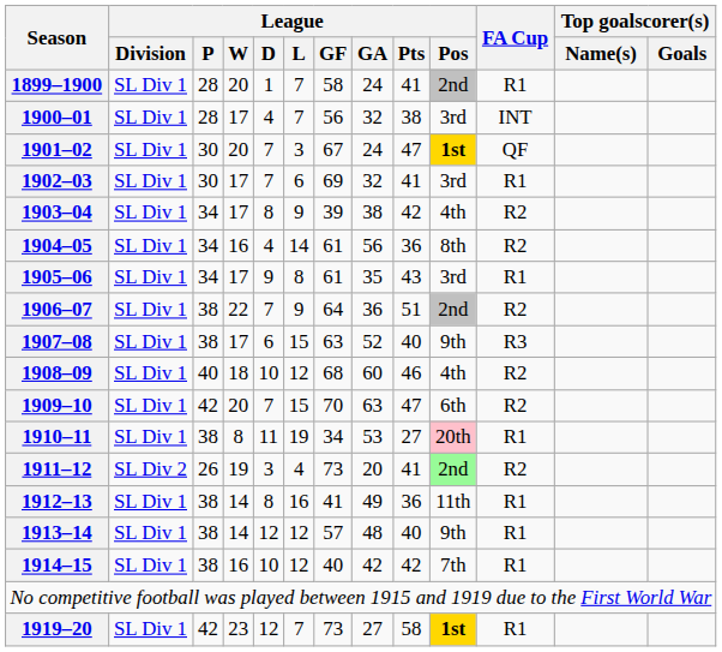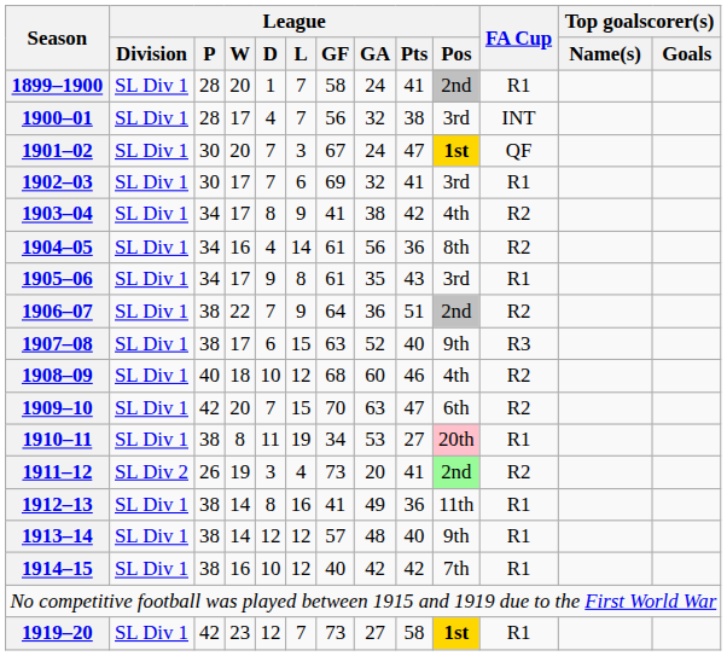 <table class="wikitable" style="text-align: center">
 <tr>
 <th rowspan=2>Season</th>
 <th colspan=9>League</th>
 <th rowspan=2><a href='#'>FA Cup</a></th>
 <th colspan=2>Top goalscorer(s)</th>
 </tr>
 <tr>
 <th>Division</th>
 <th>P</th>
 <th>W</th>
 <th>D</th>
 <th>L</th>
 <th>GF</th>
 <th>GA</th>
 <th>Pts</th>
 <th>Pos</th>
 <th>Name(s)</th>
 <th>Goals</th>
 </tr>
 <tr>
 <th><a href='#'>1899–1900</a></th>
 <td><a href='#'>SL Div 1</a></td>
 <td>28</td>
 <td>20</td>
 <td>1</td>
 <td>7</td>
 <td>58</td>
 <td>24</td>
 <td>41</td>
 <td bgcolor=silver>2nd</td>
 <td>R1</td>
 <td></td>
 <td></td>
 </tr>
 <tr>
 <th><a href='#'>1900–01</a></th>
 <td><a href='#'>SL Div 1</a></td>
 <td>28</td>
 <td>17</td>
 <td>4</td>
 <td>7</td>
 <td>56</td>
 <td>32</td>
 <td>38</td>
 <td>3rd</td>
 <td>INT</td>
 <td></td>
 <td></td>
 </tr>
 <tr>
 <th><a href='#'>1901–02</a></th>
 <td><a href='#'>SL Div 1</a></td>
 <td>30</td>
 <td>20</td>
 <td>7</td>
 <td>3</td>
 <td>67</td>
 <td>24</td>
 <td>47</td>
 <td bgcolor=gold><strong>1st</strong></td>
 <td>QF</td>
 <td></td>
 <td></td>
 </tr>
 <tr>
 <th><a href='#'>1902–03</a></th>
 <td><a href='#'>SL Div 1</a></td>
 <td>30</td>
 <td>17</td>
 <td>7</td>
 <td>6</td>
 <td>69</td>
 <td>32</td>
 <td>41</td>
 <td>3rd</td>
 <td>R1</td>
 <td></td>
 <td></td>
 </tr>
 <tr>
 <th><a href='#'>1903–04</a></th>
 <td><a href='#'>SL Div 1</a></td>
 <td>34</td>
 <td>17</td>
 <td>8</td>
 <td>9</td>
-<td>39</td>
+<td>41</td>
 <td>38</td>
 <td>42</td>
 <td>4th</td>
 <td>R2</td>
 <td></td>
 <td></td>
 </tr>
 <tr>
 <th><a href='#'>1904–05</a></th>
 <td><a href='#'>SL Div 1</a></td>
 <td>34</td>
 <td>16</td>
 <td>4</td>
 <td>14</td>
 <td>61</td>
 <td>56</td>
 <td>36</td>
 <td>8th</td>
 <td>R2</td>
 <td></td>
 <td></td>
 </tr>
 <tr>
 <th><a href='#'>1905–06</a></th>
 <td><a href='#'>SL Div 1</a></td>
 <td>34</td>
 <td>17</td>
 <td>9</td>
 <td>8</td>
 <td>61</td>
 <td>35</td>
 <td>43</td>
 <td>3rd</td>
 <td>R1</td>
 <td></td>
 <td></td>
 </tr>
 <tr>
 <th><a href='#'>1906–07</a></th>
 <td><a href='#'>SL Div 1</a></td>
 <td>38</td>
 <td>22</td>
 <td>7</td>
 <td>9</td>
 <td>64</td>
 <td>36</td>
 <td>51</td>
 <td bgcolor=silver>2nd</td>
 <td>R2</td>
 <td></td>
 <td></td>
 </tr>
 <tr>
 <th><a href='#'>1907–08</a></th>
 <td><a href='#'>SL Div 1</a></td>
 <td>38</td>
 <td>17</td>
 <td>6</td>
 <td>15</td>
 <td>63</td>
 <td>52</td>
 <td>40</td>
 <td>9th</td>
 <td>R3</td>
 <td></td>
 <td></td>
 </tr>
 <tr>
 <th><a href='#'>1908–09</a></th>
 <td><a href='#'>SL Div 1</a></td>
 <td>40</td>
 <td>18</td>
 <td>10</td>
 <td>12</td>
 <td>68</td>
 <td>60</td>
 <td>46</td>
 <td>4th</td>
 <td>R2</td>
 <td></td>
 <td></td>
 </tr>
 <tr>
 <th><a href='#'>1909–10</a></th>
 <td><a href='#'>SL Div 1</a></td>
 <td>42</td>
 <td>20</td>
 <td>7</td>
 <td>15</td>
 <td>70</td>
 <td>63</td>
 <td>47</td>
 <td>6th</td>
 <td>R2</td>
 <td></td>
 <td></td>
 </tr>
 <tr>
 <th><a href='#'>1910–11</a></th>
 <td><a href='#'>SL Div 1</a></td>
 <td>38</td>
 <td>8</td>
 <td>11</td>
 <td>19</td>
 <td>34</td>
 <td>53</td>
 <td>27</td>
 <td bgcolor=Pink>20th</td>
 <td>R1</td>
 <td></td>
 <td></td>
 </tr>
 <tr>
 <th><a href='#'>1911–12</a></th>
 <td><a href='#'>SL Div 2</a></td>
 <td>26</td>
 <td>19</td>
 <td>3</td>
 <td>4</td>
 <td>73</td>
 <td>20</td>
 <td>41</td>
 <td bgcolor=PaleGreen>2nd</td>
 <td>R2</td>
 <td></td>
 <td></td>
 </tr>
 <tr>
 <th><a href='#'>1912–13</a></th>
 <td><a href='#'>SL Div 1</a></td>
 <td>38</td>
 <td>14</td>
 <td>8</td>
 <td>16</td>
 <td>41</td>
 <td>49</td>
 <td>36</td>
 <td>11th</td>
 <td>R1</td>
 <td></td>
 <td></td>
 </tr>
 <tr>
 <th><a href='#'>1913–14</a></th>
 <td><a href='#'>SL Div 1</a></td>
 <td>38</td>
 <td>14</td>
 <td>12</td>
 <td>12</td>
 <td>57</td>
 <td>48</td>
 <td>40</td>
 <td>9th</td>
 <td>R1</td>
 <td></td>
 <td></td>
 </tr>
 <tr>
 <th><a href='#'>1914–15</a></th>
 <td><a href='#'>SL Div 1</a></td>
 <td>38</td>
 <td>16</td>
 <td>10</td>
 <td>12</td>
 <td>40</td>
 <td>42</td>
 <td>42</td>
 <td>7th</td>
 <td>R1</td>
 <td></td>
 <td></td>
 </tr>
 <tr>
 <td colspan=16><em>No competitive football was played between 1915 and 1919 due to the <a href='#'>First World War</a></em></td>
 </tr>
 <tr>
 <th><a href='#'>1919–20</a></th>
 <td><a href='#'>SL Div 1</a></td>
 <td>42</td>
 <td>23</td>
 <td>12</td>
 <td>7</td>
 <td>73</td>
 <td>27</td>
 <td>58</td>
 <td bgcolor=Gold><strong>1st</strong></td>
 <td>R1</td>
 <td></td>
 <td></td>
 </tr>
 </table>
